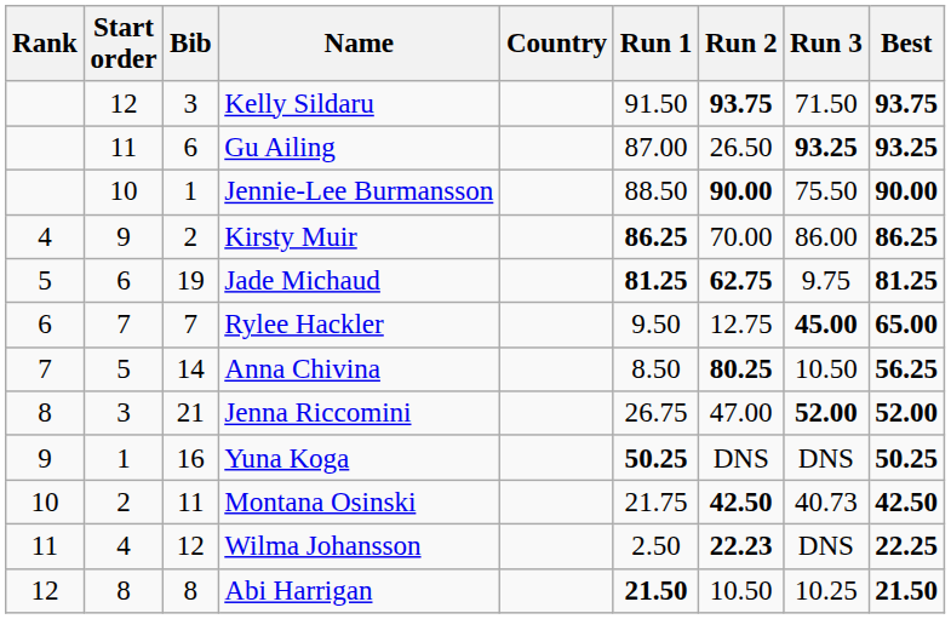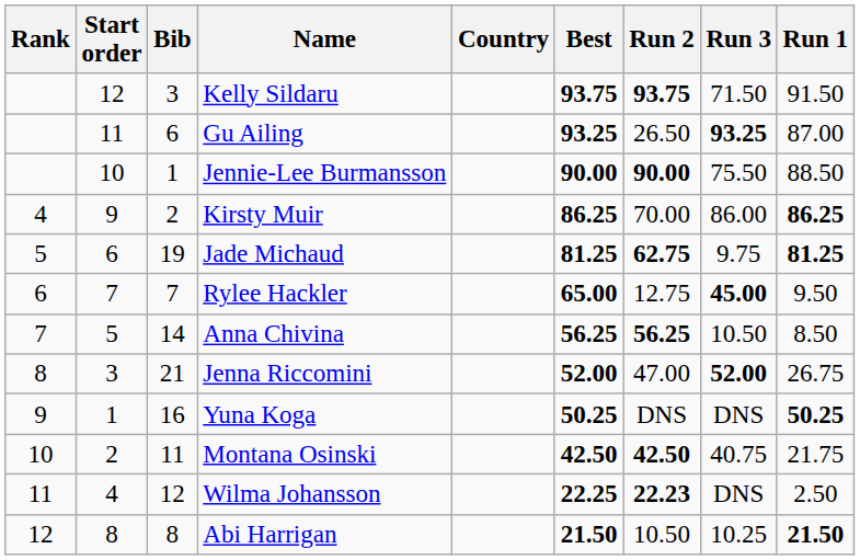 <table class="wikitable sortable" style="text-align:center">
 <tr>
 <th>Rank</th>
 <th>Start<br>order</th>
 <th>Bib</th>
 <th>Name</th>
 <th>Country</th>
-<th>Run 1</th>
+<th>Best</th>
 <th>Run 2</th>
 <th>Run 3</th>
-<th>Best</th>
+<th>Run 1</th>
 </tr>
 <tr>
 <td></td>
 <td>12</td>
 <td>3</td>
 <td align=left><a href='#'>Kelly Sildaru</a></td>
 <td align=left></td>
-<td>91.50</td>
+<td><strong>93.75</strong></td>
 <td><strong>93.75</strong></td>
 <td>71.50</td>
-<td><strong>93.75</strong></td>
+<td>91.50</td>
 </tr>
 <tr>
 <td></td>
 <td>11</td>
 <td>6</td>
 <td align=left><a href='#'>Gu Ailing</a></td>
 <td align=left></td>
-<td>87.00</td>
+<td><strong>93.25</strong></td>
 <td>26.50</td>
 <td><strong>93.25</strong></td>
-<td><strong>93.25</strong></td>
+<td>87.00</td>
 </tr>
 <tr>
 <td></td>
 <td>10</td>
 <td>1</td>
 <td align=left><a href='#'>Jennie-Lee Burmansson</a></td>
 <td align=left></td>
-<td>88.50</td>
+<td><strong>90.00</strong></td>
 <td><strong>90.00</strong></td>
 <td>75.50</td>
-<td><strong>90.00</strong></td>
+<td>88.50</td>
 </tr>
 <tr>
 <td>4</td>
 <td>9</td>
 <td>2</td>
 <td align=left><a href='#'>Kirsty Muir</a></td>
 <td align=left></td>
 <td><strong>86.25</strong></td>
 <td>70.00</td>
 <td>86.00</td>
 <td><strong>86.25</strong></td>
 </tr>
 <tr>
 <td>5</td>
 <td>6</td>
 <td>19</td>
 <td align=left><a href='#'>Jade Michaud</a></td>
 <td align=left></td>
 <td><strong>81.25</strong></td>
 <td><strong>62.75</strong></td>
 <td>9.75</td>
 <td><strong>81.25</strong></td>
 </tr>
 <tr>
 <td>6</td>
 <td>7</td>
 <td>7</td>
 <td align=left><a href='#'>Rylee Hackler</a></td>
 <td align=left></td>
-<td>9.50</td>
+<td><strong>65.00</strong></td>
 <td>12.75</td>
 <td><strong>45.00</strong></td>
-<td><strong>65.00</strong></td>
+<td>9.50</td>
 </tr>
 <tr>
 <td>7</td>
 <td>5</td>
 <td>14</td>
 <td align=left><a href='#'>Anna Chivina</a></td>
 <td align=left></td>
+<td><strong>56.25</strong></td>
+<td><strong>56.25</strong></td>
+<td>10.50</td>
 <td>8.50</td>
-<td><strong>80.25</strong></td>
-<td>10.50</td>
-<td><strong>56.25</strong></td>
 </tr>
 <tr>
 <td>8</td>
 <td>3</td>
 <td>21</td>
 <td align=left><a href='#'>Jenna Riccomini</a></td>
 <td align=left></td>
-<td>26.75</td>
+<td><strong>52.00</strong></td>
 <td>47.00</td>
 <td><strong>52.00</strong></td>
-<td><strong>52.00</strong></td>
+<td>26.75</td>
 </tr>
 <tr>
 <td>9</td>
 <td>1</td>
 <td>16</td>
 <td align=left><a href='#'>Yuna Koga</a></td>
 <td align=left></td>
 <td><strong>50.25</strong></td>
 <td>DNS</td>
 <td>DNS</td>
 <td><strong>50.25</strong></td>
 </tr>
 <tr>
 <td>10</td>
 <td>2</td>
 <td>11</td>
 <td align=left><a href='#'>Montana Osinski</a></td>
 <td align=left></td>
+<td><strong>42.50</strong></td>
+<td><strong>42.50</strong></td>
+<td>40.75</td>
 <td>21.75</td>
-<td><strong>42.50</strong></td>
-<td>40.73</td>
-<td><strong>42.50</strong></td>
 </tr>
 <tr>
 <td>11</td>
 <td>4</td>
 <td>12</td>
 <td align=left><a href='#'>Wilma Johansson</a></td>
 <td align=left></td>
-<td>2.50</td>
+<td><strong>22.25</strong></td>
 <td><strong>22.23</strong></td>
 <td>DNS</td>
-<td><strong>22.25</strong></td>
+<td>2.50</td>
 </tr>
 <tr>
 <td>12</td>
 <td>8</td>
 <td>8</td>
 <td align=left><a href='#'>Abi Harrigan</a></td>
 <td align=left></td>
 <td><strong>21.50</strong></td>
 <td>10.50</td>
 <td>10.25</td>
 <td><strong>21.50</strong></td>
 </tr>
 </table>
